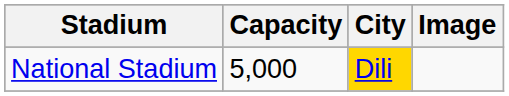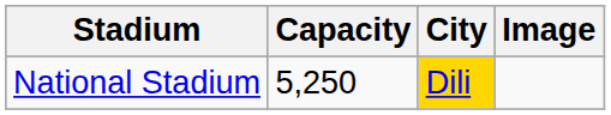 <table class="wikitable sortable">
 <tr>
 <th>Stadium</th>
 <th>Capacity</th>
 <th>City</th>
 <th>Image</th>
 </tr>
 <tr>
 <td><a href='#'>National Stadium</a></td>
-<td>5,000</td>
+<td>5,250</td>
 <td style="background: gold;"><a href='#'>Dili</a></td>
 <td></td>
 </tr>
 </table>
